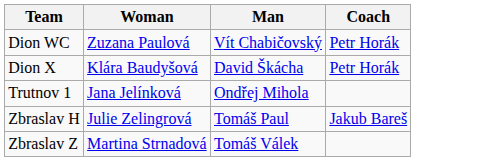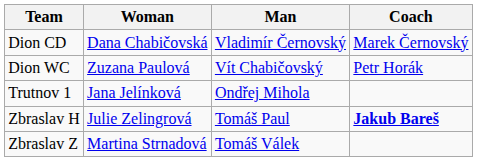 <table class="wikitable">
 <tr>
 <th>Team</th>
 <th>Woman</th>
 <th>Man</th>
 <th>Coach</th>
 </tr>
 <tr>
+<td>Dion CD</td>
+<td><a href='#'>Dana Chabičovská</a></td>
+<td><a href='#'>Vladimír Černovský</a></td>
+<td><a href='#'>Marek Černovský</a></td>
+</tr>
+<tr>
 <td>Dion WC</td>
 <td><a href='#'>Zuzana Paulová</a></td>
 <td><a href='#'>Vít Chabičovský</a></td>
-<td><a href='#'>Petr Horák</a></td>
-</tr>
-<tr>
-<td>Dion X</td>
-<td><a href='#'>Klára Baudyšová</a></td>
-<td><a href='#'>David Škácha</a></td>
 <td><a href='#'>Petr Horák</a></td>
 </tr>
 <tr>
 <td>Trutnov 1</td>
 <td><a href='#'>Jana Jelínková</a></td>
 <td><a href='#'>Ondřej Mihola</a></td>
 <td></td>
 </tr>
 <tr>
 <td>Zbraslav H</td>
 <td><a href='#'>Julie Zelingrová</a></td>
 <td><a href='#'>Tomáš Paul</a></td>
-<td><a href='#'>Jakub Bareš</a></td>
+<td><strong><a href='#'>Jakub Bareš</a></strong></td>
 </tr>
 <tr>
 <td>Zbraslav Z</td>
 <td><a href='#'>Martina Strnadová</a></td>
 <td><a href='#'>Tomáš Válek</a></td>
 <td></td>
 </tr>
 </table>
